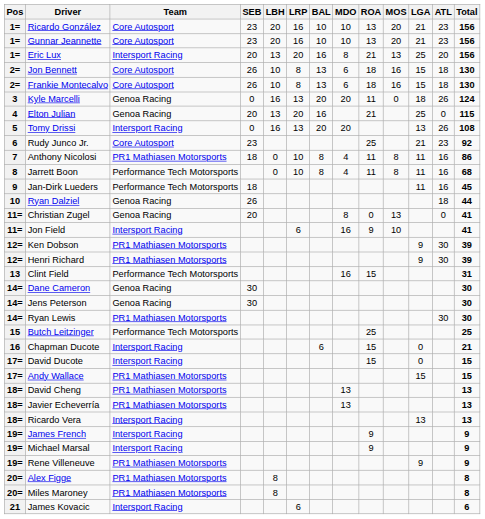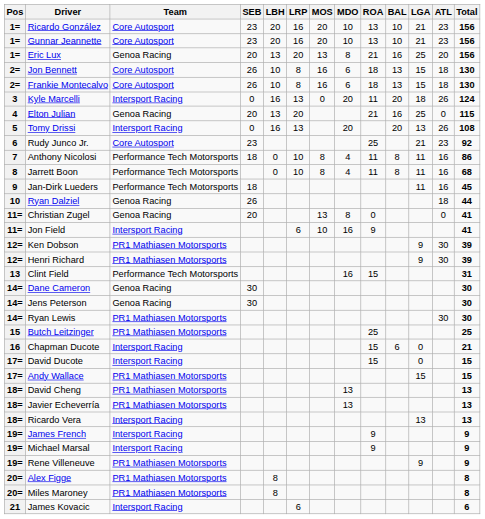 <table class="wikitable" style="font-size: 90%; text-align:center;">
 <tr>
 <th>Pos</th>
 <th>Driver</th>
 <th>Team</th>
 <th>SEB</th>
 <th>LBH</th>
 <th>LRP</th>
-<th>BAL</th>
+<th>MOS</th>
 <th>MDO</th>
 <th>ROA</th>
-<th>MOS</th>
+<th>BAL</th>
 <th>LGA</th>
 <th>ATL</th>
 <th>Total</th>
 </tr>
 <tr>
 <th>1=</th>
 <td align=left> <a href='#'>Ricardo González</a></td>
 <td align=left> <a href='#'>Core Autosport</a></td>
 <td>23</td>
 <td>20</td>
 <td>16</td>
-<td>10</td>
+<td>20</td>
 <td>10</td>
 <td>13</td>
-<td>20</td>
+<td>10</td>
 <td>21</td>
 <td>23</td>
 <td><strong>156</strong></td>
 </tr>
 <tr>
 <th>1=</th>
 <td align=left> <a href='#'>Gunnar Jeannette</a></td>
 <td align=left> <a href='#'>Core Autosport</a></td>
 <td>23</td>
 <td>20</td>
 <td>16</td>
-<td>10</td>
+<td>20</td>
 <td>10</td>
 <td>13</td>
-<td>20</td>
+<td>10</td>
 <td>21</td>
 <td>23</td>
 <td><strong>156</strong></td>
 </tr>
 <tr>
 <th>1=</th>
 <td align=left> <a href='#'>Eric Lux</a></td>
-<td align=left> <a href='#'>Intersport Racing</a></td>
+<td align=left> Genoa Racing</td>
 <td>20</td>
 <td>13</td>
 <td>20</td>
-<td>16</td>
+<td>13</td>
 <td>8</td>
 <td>21</td>
-<td>13</td>
+<td>16</td>
 <td>25</td>
 <td>20</td>
 <td><strong>156</strong></td>
 </tr>
 <tr>
 <th>2=</th>
 <td align=left> <a href='#'>Jon Bennett</a></td>
 <td align=left> <a href='#'>Core Autosport</a></td>
 <td>26</td>
 <td>10</td>
 <td>8</td>
-<td>13</td>
+<td>16</td>
 <td>6</td>
 <td>18</td>
-<td>16</td>
+<td>13</td>
 <td>15</td>
 <td>18</td>
 <td><strong>130</strong></td>
 </tr>
 <tr>
 <th>2=</th>
 <td align=left> <a href='#'>Frankie Montecalvo</a></td>
 <td align=left> <a href='#'>Core Autosport</a></td>
 <td>26</td>
 <td>10</td>
 <td>8</td>
-<td>13</td>
+<td>16</td>
 <td>6</td>
 <td>18</td>
-<td>16</td>
+<td>13</td>
 <td>15</td>
 <td>18</td>
 <td><strong>130</strong></td>
 </tr>
 <tr>
 <th>3</th>
 <td align=left> <a href='#'>Kyle Marcelli</a></td>
-<td align=left> Genoa Racing</td>
+<td align=left> <a href='#'>Intersport Racing</a></td>
 <td>0</td>
 <td>16</td>
 <td>13</td>
-<td>20</td>
+<td>0</td>
 <td>20</td>
 <td>11</td>
-<td>0</td>
+<td>20</td>
 <td>18</td>
 <td>26</td>
 <td><strong>124</strong></td>
 </tr>
 <tr>
 <th>4</th>
 <td align=left> <a href='#'>Elton Julian</a></td>
 <td align=left> Genoa Racing</td>
 <td>20</td>
 <td>13</td>
 <td>20</td>
-<td>16</td>
+<td></td>
 <td></td>
 <td>21</td>
-<td></td>
+<td>16</td>
 <td>25</td>
 <td>0</td>
 <td><strong>115</strong></td>
 </tr>
 <tr>
 <th>5</th>
 <td align=left> <a href='#'>Tomy Drissi</a></td>
 <td align=left> <a href='#'>Intersport Racing</a></td>
 <td>0</td>
 <td>16</td>
 <td>13</td>
-<td>20</td>
+<td></td>
 <td>20</td>
 <td></td>
-<td></td>
+<td>20</td>
 <td>13</td>
 <td>26</td>
 <td><strong>108</strong></td>
 </tr>
 <tr>
 <th>6</th>
 <td align=left> Rudy Junco Jr.</td>
 <td align=left> <a href='#'>Core Autosport</a></td>
 <td>23</td>
 <td></td>
 <td></td>
-<td align="center"></td>
+<td></td>
 <td></td>
 <td>25</td>
-<td></td>
+<td align="center"></td>
 <td>21</td>
 <td>23</td>
 <td><strong>92</strong></td>
 </tr>
 <tr>
 <th>7</th>
 <td align=left> Anthony Nicolosi</td>
-<td align=left> <a href='#'>PR1 Mathiasen Motorsports</a></td>
+<td align=left> Performance Tech Motorsports</td>
 <td>18</td>
 <td>0</td>
 <td>10</td>
 <td>8</td>
 <td>4</td>
 <td>11</td>
 <td>8</td>
 <td>11</td>
 <td>16</td>
 <td><strong>86</strong></td>
 </tr>
 <tr>
 <th>8</th>
 <td align=left> Jarrett Boon</td>
 <td align=left> Performance Tech Motorsports</td>
 <td></td>
 <td>0</td>
 <td>10</td>
 <td>8</td>
 <td>4</td>
 <td>11</td>
 <td>8</td>
 <td>11</td>
 <td>16</td>
 <td><strong>68</strong></td>
 </tr>
 <tr>
 <th>9</th>
 <td align=left> Jan-Dirk Lueders</td>
 <td align=left> Performance Tech Motorsports</td>
 <td>18</td>
 <td></td>
 <td></td>
 <td></td>
 <td></td>
 <td></td>
 <td></td>
 <td>11</td>
 <td>16</td>
 <td><strong>45</strong></td>
 </tr>
 <tr>
 <th>10</th>
 <td align=left> <a href='#'>Ryan Dalziel</a></td>
 <td align=left> Genoa Racing</td>
 <td>26</td>
 <td></td>
 <td></td>
 <td></td>
 <td></td>
 <td></td>
 <td></td>
 <td></td>
 <td>18</td>
 <td><strong>44</strong></td>
 </tr>
 <tr>
 <th>11=</th>
 <td align=left> Christian Zugel</td>
 <td align=left> Genoa Racing</td>
 <td>20</td>
 <td></td>
 <td></td>
-<td></td>
+<td>13</td>
 <td>8</td>
 <td>0</td>
-<td>13</td>
+<td></td>
 <td></td>
 <td>0</td>
 <td><strong>41</strong></td>
 </tr>
 <tr>
 <th>11=</th>
 <td align=left> Jon Field</td>
 <td align=left> <a href='#'>Intersport Racing</a></td>
 <td></td>
 <td></td>
 <td>6</td>
-<td></td>
+<td>10</td>
 <td>16</td>
 <td>9</td>
-<td>10</td>
+<td></td>
 <td></td>
 <td></td>
 <td><strong>41</strong></td>
 </tr>
 <tr>
 <th>12=</th>
 <td align=left> Ken Dobson</td>
 <td align=left> <a href='#'>PR1 Mathiasen Motorsports</a></td>
 <td></td>
 <td></td>
 <td></td>
 <td></td>
 <td></td>
 <td></td>
 <td></td>
 <td>9</td>
 <td>30</td>
 <td><strong>39</strong></td>
 </tr>
 <tr>
 <th>12=</th>
 <td align=left> Henri Richard</td>
 <td align=left> <a href='#'>PR1 Mathiasen Motorsports</a></td>
 <td></td>
 <td></td>
 <td></td>
 <td></td>
 <td></td>
 <td></td>
 <td></td>
 <td>9</td>
 <td>30</td>
 <td><strong>39</strong></td>
 </tr>
 <tr>
 <th>13</th>
 <td align=left> Clint Field</td>
 <td align=left> Performance Tech Motorsports</td>
 <td></td>
 <td></td>
 <td></td>
 <td></td>
 <td>16</td>
 <td>15</td>
 <td></td>
 <td></td>
 <td></td>
 <td><strong>31</strong></td>
 </tr>
 <tr>
 <th>14=</th>
 <td align=left> <a href='#'>Dane Cameron</a></td>
 <td align=left> Genoa Racing</td>
 <td>30</td>
 <td></td>
 <td></td>
 <td></td>
 <td></td>
 <td></td>
 <td></td>
 <td></td>
 <td></td>
 <td><strong>30</strong></td>
 </tr>
 <tr>
 <th>14=</th>
 <td align=left> Jens Peterson</td>
 <td align=left> Genoa Racing</td>
 <td>30</td>
 <td></td>
 <td></td>
 <td></td>
 <td></td>
 <td></td>
 <td></td>
 <td></td>
 <td></td>
 <td><strong>30</strong></td>
 </tr>
 <tr>
 <th>14=</th>
 <td align=left> Ryan Lewis</td>
 <td align=left> <a href='#'>PR1 Mathiasen Motorsports</a></td>
 <td></td>
 <td></td>
 <td></td>
 <td></td>
 <td></td>
 <td></td>
 <td></td>
 <td></td>
 <td>30</td>
 <td><strong>30</strong></td>
 </tr>
 <tr>
 <th>15</th>
 <td align=left> <a href='#'>Butch Leitzinger</a></td>
-<td align=left> Performance Tech Motorsports</td>
+<td align=left> <a href='#'>PR1 Mathiasen Motorsports</a></td>
 <td></td>
 <td></td>
 <td></td>
 <td></td>
 <td></td>
 <td>25</td>
 <td></td>
 <td></td>
 <td></td>
 <td><strong>25</strong></td>
 </tr>
 <tr>
 <th>16</th>
 <td align=left> Chapman Ducote</td>
 <td align=left> <a href='#'>Intersport Racing</a></td>
 <td></td>
 <td></td>
 <td></td>
-<td>6</td>
+<td></td>
 <td></td>
 <td>15</td>
-<td></td>
+<td>6</td>
 <td>0</td>
 <td></td>
 <td><strong>21</strong></td>
 </tr>
 <tr>
 <th>17=</th>
 <td align=left> David Ducote</td>
 <td align=left> <a href='#'>Intersport Racing</a></td>
 <td></td>
 <td></td>
 <td></td>
 <td></td>
 <td></td>
 <td>15</td>
 <td></td>
 <td>0</td>
 <td></td>
 <td><strong>15</strong></td>
 </tr>
 <tr>
 <th>17=</th>
 <td align=left> <a href='#'>Andy Wallace</a></td>
 <td align=left> <a href='#'>PR1 Mathiasen Motorsports</a></td>
 <td></td>
 <td></td>
 <td></td>
 <td></td>
 <td></td>
 <td></td>
 <td></td>
 <td>15</td>
 <td></td>
 <td><strong>15</strong></td>
 </tr>
 <tr>
 <th>18=</th>
 <td align=left> David Cheng</td>
 <td align=left> <a href='#'>PR1 Mathiasen Motorsports</a></td>
 <td></td>
 <td></td>
 <td></td>
 <td></td>
 <td>13</td>
 <td></td>
 <td></td>
 <td></td>
 <td></td>
 <td><strong>13</strong></td>
 </tr>
 <tr>
 <th>18=</th>
 <td align=left> Javier Echeverría</td>
 <td align=left> <a href='#'>PR1 Mathiasen Motorsports</a></td>
 <td></td>
 <td></td>
 <td></td>
 <td></td>
 <td>13</td>
 <td></td>
 <td></td>
 <td></td>
 <td></td>
 <td><strong>13</strong></td>
 </tr>
 <tr>
 <th>18=</th>
 <td align=left> Ricardo Vera</td>
 <td align=left> <a href='#'>Intersport Racing</a></td>
 <td></td>
 <td></td>
 <td></td>
 <td></td>
 <td></td>
 <td></td>
 <td></td>
 <td>13</td>
 <td></td>
 <td><strong>13</strong></td>
 </tr>
 <tr>
 <th>19=</th>
 <td align=left> <a href='#'>James French</a></td>
 <td align=left> <a href='#'>Intersport Racing</a></td>
 <td></td>
 <td></td>
 <td></td>
 <td></td>
 <td></td>
 <td>9</td>
 <td></td>
 <td></td>
 <td></td>
 <td><strong>9</strong></td>
 </tr>
 <tr>
 <th>19=</th>
 <td align=left> Michael Marsal</td>
 <td align=left> <a href='#'>Intersport Racing</a></td>
 <td></td>
 <td></td>
 <td></td>
 <td></td>
 <td></td>
 <td>9</td>
 <td></td>
 <td></td>
 <td></td>
 <td><strong>9</strong></td>
 </tr>
 <tr>
 <th>19=</th>
 <td align=left> Rene Villeneuve</td>
 <td align=left> <a href='#'>PR1 Mathiasen Motorsports</a></td>
 <td></td>
 <td></td>
 <td></td>
 <td></td>
 <td></td>
 <td></td>
 <td></td>
 <td>9</td>
 <td></td>
 <td><strong>9</strong></td>
 </tr>
 <tr>
 <th>20=</th>
 <td align=left> <a href='#'>Alex Figge</a></td>
 <td align=left> <a href='#'>PR1 Mathiasen Motorsports</a></td>
 <td></td>
 <td>8</td>
 <td></td>
 <td></td>
 <td></td>
 <td></td>
 <td></td>
 <td></td>
 <td></td>
 <td><strong>8</strong></td>
 </tr>
 <tr>
 <th>20=</th>
 <td align=left> Miles Maroney</td>
 <td align=left> <a href='#'>PR1 Mathiasen Motorsports</a></td>
 <td></td>
 <td>8</td>
 <td></td>
 <td></td>
 <td></td>
 <td></td>
 <td></td>
 <td></td>
 <td></td>
 <td><strong>8</strong></td>
 </tr>
 <tr>
 <th>21</th>
 <td align=left> James Kovacic</td>
 <td align=left> <a href='#'>Intersport Racing</a></td>
 <td></td>
 <td></td>
 <td>6</td>
 <td></td>
 <td></td>
 <td></td>
 <td></td>
 <td></td>
 <td></td>
 <td><strong>6</strong></td>
 </tr>
 </table>
